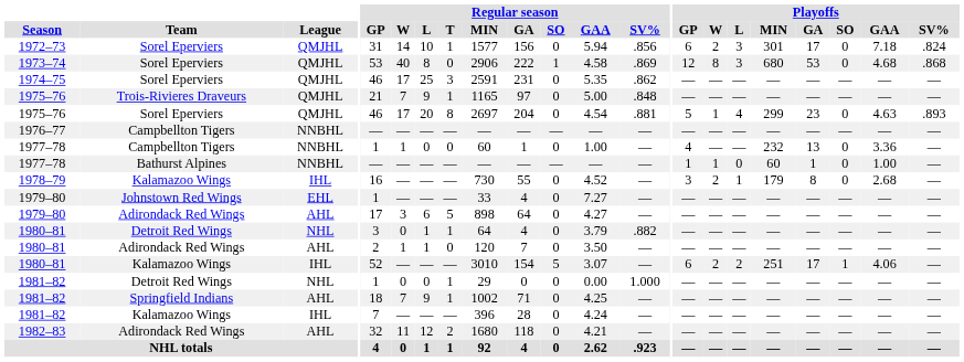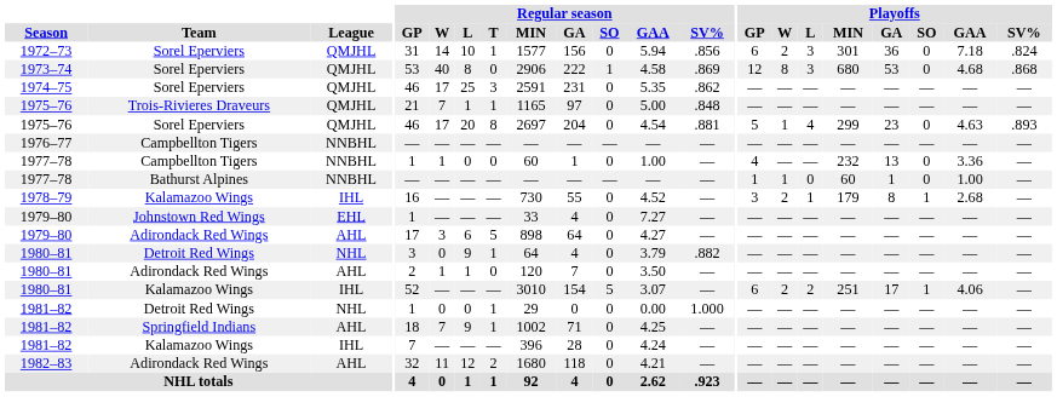 <table border="0" cellpadding="1" cellspacing="0" style="width:90%; text-align:center;">
 <tr bgcolor="#e0e0e0">
 <th colspan="3" bgcolor="#ffffff"></th>
 <th rowspan="99" bgcolor="#ffffff"></th>
 <th colspan="9" bgcolor="#e0e0e0"><a href='#'>Regular season</a></th>
 <th rowspan="99" bgcolor="#ffffff"></th>
 <th colspan="8" bgcolor="#e0e0e0"><a href='#'>Playoffs</a></th>
 </tr>
 <tr bgcolor="#e0e0e0">
 <th><a href='#'>Season</a></th>
 <th>Team</th>
 <th>League</th>
 <th>GP</th>
 <th>W</th>
 <th>L</th>
 <th>T</th>
 <th>MIN</th>
 <th>GA</th>
 <th><a href='#'>SO</a></th>
 <th><a href='#'>GAA</a></th>
 <th><a href='#'>SV%</a></th>
 <th>GP</th>
 <th>W</th>
 <th>L</th>
 <th>MIN</th>
 <th>GA</th>
 <th>SO</th>
 <th>GAA</th>
 <th>SV%</th>
 </tr>
 <tr>
 <td><a href='#'>1972–73</a></td>
 <td><a href='#'>Sorel Eperviers</a></td>
 <td><a href='#'>QMJHL</a></td>
 <td>31</td>
 <td>14</td>
 <td>10</td>
 <td>1</td>
 <td>1577</td>
 <td>156</td>
 <td>0</td>
 <td>5.94</td>
 <td>.856</td>
 <td>6</td>
 <td>2</td>
 <td>3</td>
 <td>301</td>
-<td>17</td>
+<td>36</td>
 <td>0</td>
 <td>7.18</td>
 <td>.824</td>
 </tr>
 <tr bgcolor="#f0f0f0">
 <td><a href='#'>1973–74</a></td>
 <td>Sorel Eperviers</td>
 <td>QMJHL</td>
 <td>53</td>
 <td>40</td>
 <td>8</td>
 <td>0</td>
 <td>2906</td>
 <td>222</td>
 <td>1</td>
 <td>4.58</td>
 <td>.869</td>
 <td>12</td>
 <td>8</td>
 <td>3</td>
 <td>680</td>
 <td>53</td>
 <td>0</td>
 <td>4.68</td>
 <td>.868</td>
 </tr>
 <tr>
 <td><a href='#'>1974–75</a></td>
 <td>Sorel Eperviers</td>
 <td>QMJHL</td>
 <td>46</td>
 <td>17</td>
 <td>25</td>
 <td>3</td>
 <td>2591</td>
 <td>231</td>
 <td>0</td>
 <td>5.35</td>
 <td>.862</td>
 <td>—</td>
 <td>—</td>
 <td>—</td>
 <td>—</td>
 <td>—</td>
 <td>—</td>
 <td>—</td>
 <td>—</td>
 </tr>
 <tr bgcolor="#f0f0f0">
 <td><a href='#'>1975–76</a></td>
 <td><a href='#'>Trois-Rivieres Draveurs</a></td>
 <td>QMJHL</td>
 <td>21</td>
 <td>7</td>
-<td>9</td>
+<td>1</td>
 <td>1</td>
 <td>1165</td>
 <td>97</td>
 <td>0</td>
 <td>5.00</td>
 <td>.848</td>
 <td>—</td>
 <td>—</td>
 <td>—</td>
 <td>—</td>
 <td>—</td>
 <td>—</td>
 <td>—</td>
 <td>—</td>
 </tr>
 <tr>
 <td>1975–76</td>
 <td>Sorel Eperviers</td>
 <td>QMJHL</td>
 <td>46</td>
 <td>17</td>
 <td>20</td>
 <td>8</td>
 <td>2697</td>
 <td>204</td>
 <td>0</td>
 <td>4.54</td>
 <td>.881</td>
 <td>5</td>
 <td>1</td>
 <td>4</td>
 <td>299</td>
 <td>23</td>
 <td>0</td>
 <td>4.63</td>
 <td>.893</td>
 </tr>
 <tr bgcolor="#f0f0f0">
 <td>1976–77</td>
 <td>Campbellton Tigers</td>
 <td>NNBHL</td>
 <td>—</td>
 <td>—</td>
 <td>—</td>
 <td>—</td>
 <td>—</td>
 <td>—</td>
 <td>—</td>
 <td>—</td>
 <td>—</td>
 <td>—</td>
 <td>—</td>
 <td>—</td>
 <td>—</td>
 <td>—</td>
 <td>—</td>
 <td>—</td>
 <td>—</td>
 </tr>
 <tr>
 <td>1977–78</td>
 <td>Campbellton Tigers</td>
 <td>NNBHL</td>
 <td>1</td>
 <td>1</td>
 <td>0</td>
 <td>0</td>
 <td>60</td>
 <td>1</td>
 <td>0</td>
 <td>1.00</td>
 <td>—</td>
 <td>4</td>
 <td>—</td>
 <td>—</td>
 <td>232</td>
 <td>13</td>
 <td>0</td>
 <td>3.36</td>
 <td>—</td>
 </tr>
 <tr bgcolor="#f0f0f0">
 <td>1977–78</td>
 <td>Bathurst Alpines</td>
 <td>NNBHL</td>
 <td>—</td>
 <td>—</td>
 <td>—</td>
 <td>—</td>
 <td>—</td>
 <td>—</td>
 <td>—</td>
 <td>—</td>
 <td>—</td>
 <td>1</td>
 <td>1</td>
 <td>0</td>
 <td>60</td>
 <td>1</td>
 <td>0</td>
 <td>1.00</td>
 <td>—</td>
 </tr>
 <tr>
 <td><a href='#'>1978–79</a></td>
 <td><a href='#'>Kalamazoo Wings</a></td>
 <td><a href='#'>IHL</a></td>
 <td>16</td>
 <td>—</td>
 <td>—</td>
 <td>—</td>
 <td>730</td>
 <td>55</td>
 <td>0</td>
 <td>4.52</td>
 <td>—</td>
 <td>3</td>
 <td>2</td>
 <td>1</td>
 <td>179</td>
 <td>8</td>
-<td>0</td>
+<td>1</td>
 <td>2.68</td>
 <td>—</td>
 </tr>
 <tr bgcolor="#f0f0f0">
 <td>1979–80</td>
 <td><a href='#'>Johnstown Red Wings</a></td>
 <td><a href='#'>EHL</a></td>
 <td>1</td>
 <td>—</td>
 <td>—</td>
 <td>—</td>
 <td>33</td>
 <td>4</td>
 <td>0</td>
 <td>7.27</td>
 <td>—</td>
 <td>—</td>
 <td>—</td>
 <td>—</td>
 <td>—</td>
 <td>—</td>
 <td>—</td>
 <td>—</td>
 <td>—</td>
 </tr>
 <tr>
 <td><a href='#'>1979–80</a></td>
 <td><a href='#'>Adirondack Red Wings</a></td>
 <td><a href='#'>AHL</a></td>
 <td>17</td>
 <td>3</td>
 <td>6</td>
 <td>5</td>
 <td>898</td>
 <td>64</td>
 <td>0</td>
 <td>4.27</td>
 <td>—</td>
 <td>—</td>
 <td>—</td>
 <td>—</td>
 <td>—</td>
 <td>—</td>
 <td>—</td>
 <td>—</td>
 <td>—</td>
 </tr>
 <tr bgcolor="#f0f0f0">
 <td><a href='#'>1980–81</a></td>
 <td><a href='#'>Detroit Red Wings</a></td>
 <td><a href='#'>NHL</a></td>
 <td>3</td>
 <td>0</td>
-<td>1</td>
+<td>9</td>
 <td>1</td>
 <td>64</td>
 <td>4</td>
 <td>0</td>
 <td>3.79</td>
 <td>.882</td>
 <td>—</td>
 <td>—</td>
 <td>—</td>
 <td>—</td>
 <td>—</td>
 <td>—</td>
 <td>—</td>
 <td>—</td>
 </tr>
 <tr>
 <td><a href='#'>1980–81</a></td>
 <td>Adirondack Red Wings</td>
 <td>AHL</td>
 <td>2</td>
 <td>1</td>
 <td>1</td>
 <td>0</td>
 <td>120</td>
 <td>7</td>
 <td>0</td>
 <td>3.50</td>
 <td>—</td>
 <td>—</td>
 <td>—</td>
 <td>—</td>
 <td>—</td>
 <td>—</td>
 <td>—</td>
 <td>—</td>
 <td>—</td>
 </tr>
 <tr bgcolor="#f0f0f0">
 <td><a href='#'>1980–81</a></td>
 <td>Kalamazoo Wings</td>
 <td>IHL</td>
 <td>52</td>
 <td>—</td>
 <td>—</td>
 <td>—</td>
 <td>3010</td>
 <td>154</td>
 <td>5</td>
 <td>3.07</td>
 <td>—</td>
 <td>6</td>
 <td>2</td>
 <td>2</td>
 <td>251</td>
 <td>17</td>
 <td>1</td>
 <td>4.06</td>
 <td>—</td>
 </tr>
 <tr>
 <td><a href='#'>1981–82</a></td>
 <td>Detroit Red Wings</td>
 <td>NHL</td>
 <td>1</td>
 <td>0</td>
 <td>0</td>
 <td>1</td>
 <td>29</td>
 <td>0</td>
 <td>0</td>
 <td>0.00</td>
 <td>1.000</td>
 <td>—</td>
 <td>—</td>
 <td>—</td>
 <td>—</td>
 <td>—</td>
 <td>—</td>
 <td>—</td>
 <td>—</td>
 </tr>
 <tr bgcolor="#f0f0f0">
 <td><a href='#'>1981–82</a></td>
 <td><a href='#'>Springfield Indians</a></td>
 <td>AHL</td>
 <td>18</td>
 <td>7</td>
 <td>9</td>
 <td>1</td>
 <td>1002</td>
 <td>71</td>
 <td>0</td>
 <td>4.25</td>
 <td>—</td>
 <td>—</td>
 <td>—</td>
 <td>—</td>
 <td>—</td>
 <td>—</td>
 <td>—</td>
 <td>—</td>
 <td>—</td>
 </tr>
 <tr>
 <td><a href='#'>1981–82</a></td>
 <td>Kalamazoo Wings</td>
 <td>IHL</td>
 <td>7</td>
 <td>—</td>
 <td>—</td>
 <td>—</td>
 <td>396</td>
 <td>28</td>
 <td>0</td>
 <td>4.24</td>
 <td>—</td>
 <td>—</td>
 <td>—</td>
 <td>—</td>
 <td>—</td>
 <td>—</td>
 <td>—</td>
 <td>—</td>
 <td>—</td>
 </tr>
 <tr bgcolor="#f0f0f0">
 <td><a href='#'>1982–83</a></td>
 <td>Adirondack Red Wings</td>
 <td>AHL</td>
 <td>32</td>
 <td>11</td>
 <td>12</td>
 <td>2</td>
 <td>1680</td>
 <td>118</td>
 <td>0</td>
 <td>4.21</td>
 <td>—</td>
 <td>—</td>
 <td>—</td>
 <td>—</td>
 <td>—</td>
 <td>—</td>
 <td>—</td>
 <td>—</td>
 <td>—</td>
 </tr>
 <tr bgcolor="#e0e0e0">
 <th colspan=3>NHL totals</th>
 <th>4</th>
 <th>0</th>
 <th>1</th>
 <th>1</th>
 <th>92</th>
 <th>4</th>
 <th>0</th>
 <th>2.62</th>
 <th>.923</th>
 <th>—</th>
 <th>—</th>
 <th>—</th>
 <th>—</th>
 <th>—</th>
 <th>—</th>
 <th>—</th>
 <th>—</th>
 </tr>
 </table>
